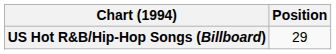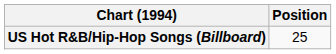 <table class="wikitable plainrowheaders" style="text-align:center">
 <tr>
 <th scope="col">Chart (1994)</th>
 <th scope="col">Position</th>
 </tr>
 <tr>
 <th scope="row">US Hot R&B/Hip-Hop Songs (<em>Billboard</em>)</th>
-<td>29</td>
+<td>25</td>
 </tr>
 </table>
